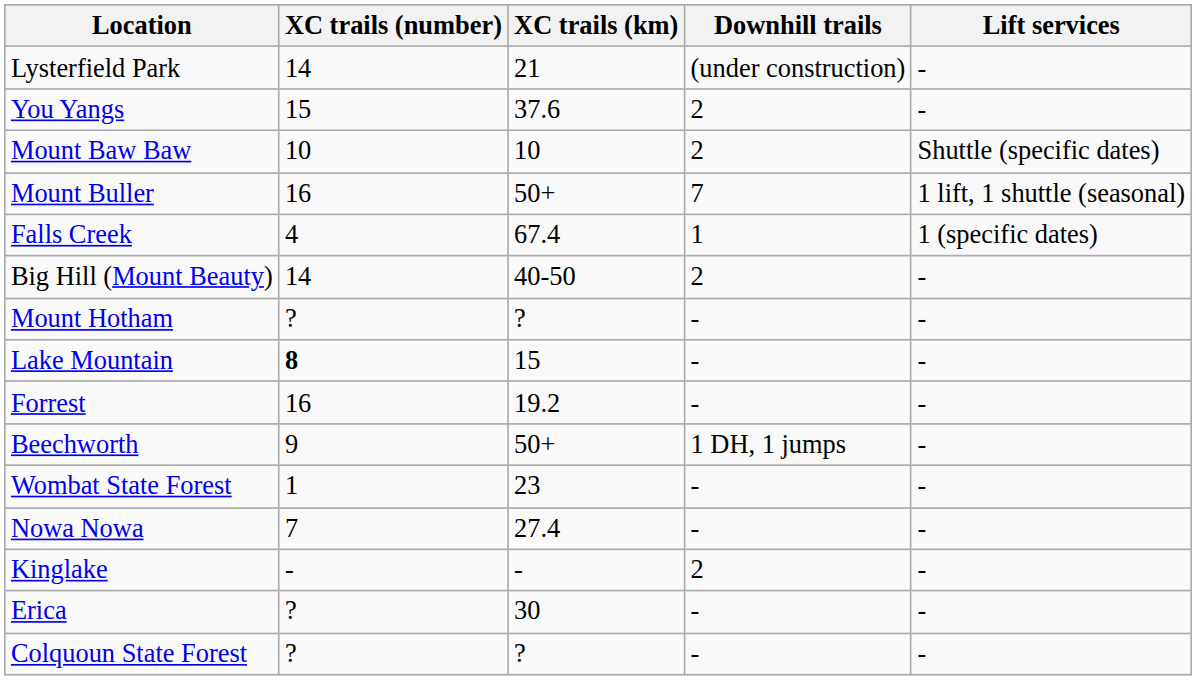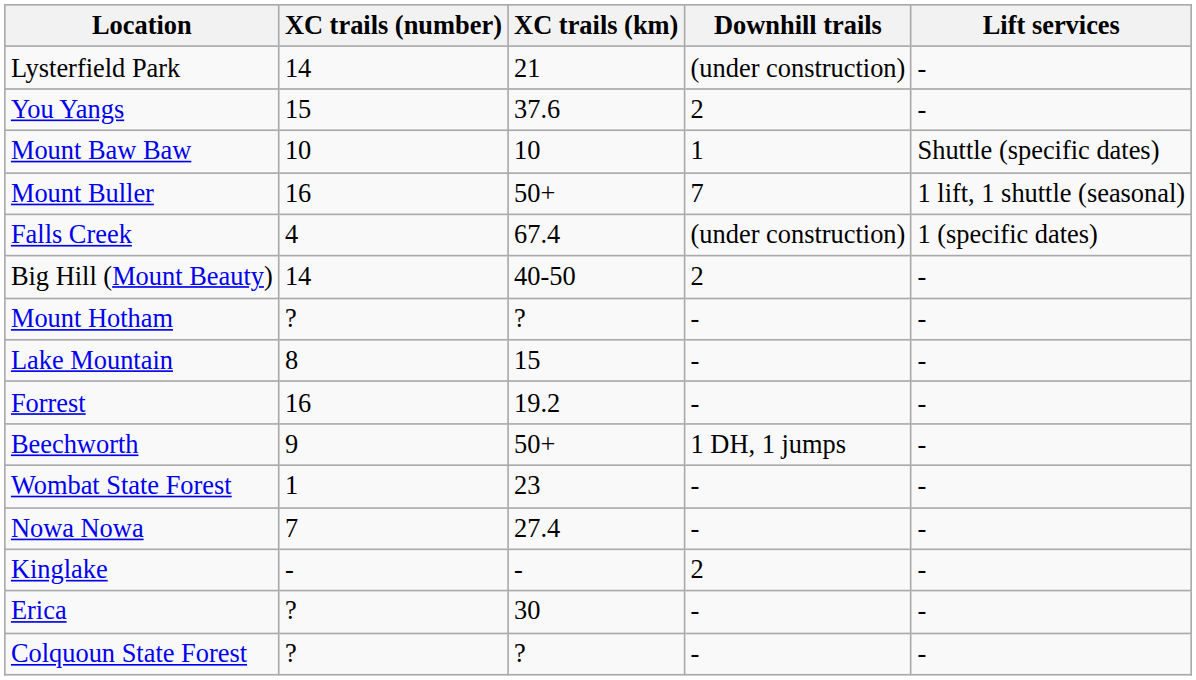 <table border="1" class="wikitable">
 <tr>
 <th>Location</th>
 <th>XC trails (number)</th>
 <th>XC trails (km)</th>
 <th>Downhill trails</th>
 <th>Lift services</th>
 </tr>
 <tr>
 <td>Lysterfield Park</td>
 <td>14</td>
 <td>21</td>
 <td>(under construction)</td>
 <td>-</td>
 </tr>
 <tr>
 <td><a href='#'>You Yangs</a></td>
 <td>15</td>
 <td>37.6</td>
 <td>2</td>
 <td>-</td>
 </tr>
 <tr>
 <td><a href='#'>Mount Baw Baw</a></td>
 <td>10</td>
 <td>10</td>
-<td>2</td>
+<td>1</td>
 <td>Shuttle (specific dates)</td>
 </tr>
 <tr>
 <td><a href='#'>Mount Buller</a></td>
 <td>16</td>
 <td>50+</td>
 <td>7</td>
 <td>1 lift, 1 shuttle (seasonal)</td>
 </tr>
 <tr>
 <td><a href='#'>Falls Creek</a></td>
 <td>4</td>
 <td>67.4</td>
-<td>1</td>
+<td>(under construction)</td>
 <td>1 (specific dates)</td>
 </tr>
 <tr>
 <td>Big Hill (<a href='#'>Mount Beauty</a>)</td>
 <td>14</td>
 <td>40-50</td>
 <td>2</td>
 <td>-</td>
 </tr>
 <tr>
 <td><a href='#'>Mount Hotham</a></td>
 <td>?</td>
 <td>?</td>
 <td>-</td>
 <td>-</td>
 </tr>
 <tr>
 <td><a href='#'>Lake Mountain</a></td>
-<td><strong>8</strong></td>
+<td>8</td>
 <td>15</td>
 <td>-</td>
 <td>-</td>
 </tr>
 <tr>
 <td><a href='#'>Forrest</a></td>
 <td>16</td>
 <td>19.2</td>
 <td>-</td>
 <td>-</td>
 </tr>
 <tr>
 <td><a href='#'>Beechworth</a></td>
 <td>9</td>
 <td>50+</td>
 <td>1 DH, 1 jumps</td>
 <td>-</td>
 </tr>
 <tr>
 <td><a href='#'>Wombat State Forest</a></td>
 <td>1</td>
 <td>23</td>
 <td>-</td>
 <td>-</td>
 </tr>
 <tr>
 <td><a href='#'>Nowa Nowa</a></td>
 <td>7</td>
 <td>27.4</td>
 <td>-</td>
 <td>-</td>
 </tr>
 <tr>
 <td><a href='#'>Kinglake</a></td>
 <td>-</td>
 <td>-</td>
 <td>2</td>
 <td>-</td>
 </tr>
 <tr>
 <td><a href='#'>Erica</a></td>
 <td>?</td>
 <td>30</td>
 <td>-</td>
 <td>-</td>
 </tr>
 <tr>
 <td><a href='#'>Colquoun State Forest</a></td>
 <td>?</td>
 <td>?</td>
 <td>-</td>
 <td>-</td>
 </tr>
 </table>
